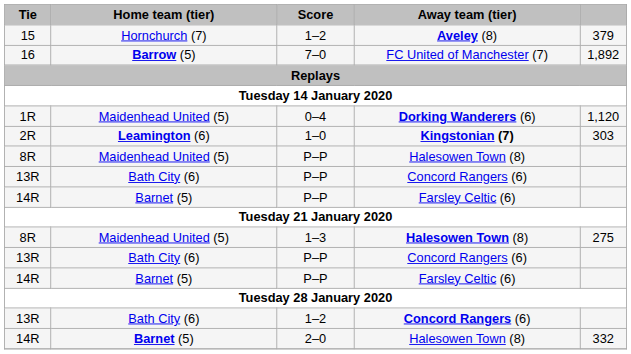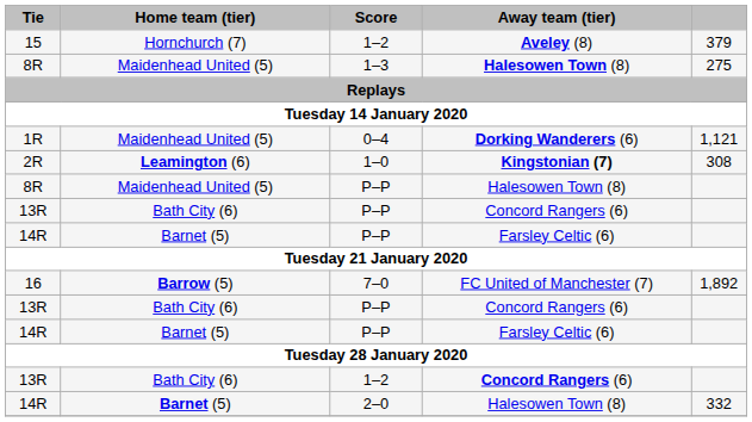 <table class="wikitable" style="width: 700px; background:WhiteSmoke; text-align:center; font-size:90%">
 <tr>
 <td scope="col" style="width:  7.50%; background:silver;"><strong>Tie</strong></td>
 <td scope="col" style="width: 36.25%; background:silver;"><strong>Home team (tier)</strong></td>
 <td scope="col" style="width: 12.50%; background:silver;"><strong>Score</strong></td>
 <td scope="col" style="width: 36.25%; background:silver;"><strong>Away team (tier)</strong></td>
 <td scope="col" style="width:  7.50%; background:silver;"><strong></strong></td>
 </tr>
 <tr>
 <td>15</td>
 <td><a href='#'>Hornchurch</a> (7)</td>
 <td>1–2</td>
 <td><strong><a href='#'>Aveley</a></strong> (8)</td>
 <td>379</td>
 </tr>
 <tr>
-<td>16</td>
-<td><strong><a href='#'>Barrow</a></strong> (5)</td>
-<td>7–0</td>
-<td><a href='#'>FC United of Manchester</a> (7)</td>
-<td>1,892</td>
+<td>8R</td>
+<td><a href='#'>Maidenhead United</a> (5)</td>
+<td>1–3</td>
+<td><strong><a href='#'>Halesowen Town</a></strong> (8)</td>
+<td>275</td>
 </tr>
 <tr>
 <td colspan="5" style= background:Silver><strong>Replays</strong></td>
 </tr>
 <tr>
 <td colspan="5" style= background:White><strong>Tuesday 14 January 2020</strong></td>
 </tr>
 <tr>
 <td>1R</td>
 <td><a href='#'>Maidenhead United</a> (5)</td>
 <td>0–4</td>
 <td><strong><a href='#'>Dorking Wanderers</a></strong> (6)</td>
-<td>1,120</td>
+<td>1,121</td>
 </tr>
 <tr>
 <td>2R</td>
 <td><strong><a href='#'>Leamington</a></strong> (6)</td>
 <td>1–0</td>
 <td><strong><a href='#'>Kingstonian</a> (7)</strong></td>
-<td>303</td>
+<td>308</td>
 </tr>
 <tr>
 <td>8R</td>
 <td><a href='#'>Maidenhead United</a> (5)</td>
 <td>P–P</td>
 <td><a href='#'>Halesowen Town</a> (8)</td>
 <td></td>
 </tr>
 <tr>
 <td>13R</td>
 <td><a href='#'>Bath City</a> (6)</td>
 <td>P–P</td>
 <td><a href='#'>Concord Rangers</a> (6)</td>
 <td></td>
 </tr>
 <tr>
 <td>14R</td>
 <td><a href='#'>Barnet</a> (5)</td>
 <td>P–P</td>
 <td><a href='#'>Farsley Celtic</a> (6)</td>
 <td></td>
 </tr>
 <tr>
 <td colspan="5" style= background:White><strong>Tuesday 21 January 2020</strong></td>
 </tr>
 <tr>
-<td>8R</td>
-<td><a href='#'>Maidenhead United</a> (5)</td>
-<td>1–3</td>
-<td><strong><a href='#'>Halesowen Town</a></strong> (8)</td>
-<td>275</td>
+<td>16</td>
+<td><strong><a href='#'>Barrow</a></strong> (5)</td>
+<td>7–0</td>
+<td><a href='#'>FC United of Manchester</a> (7)</td>
+<td>1,892</td>
 </tr>
 <tr>
 <td>13R</td>
 <td><a href='#'>Bath City</a> (6)</td>
 <td>P–P</td>
 <td><a href='#'>Concord Rangers</a> (6)</td>
 <td></td>
 </tr>
 <tr>
 <td>14R</td>
 <td><a href='#'>Barnet</a> (5)</td>
 <td>P–P</td>
 <td><a href='#'>Farsley Celtic</a> (6)</td>
 <td></td>
 </tr>
 <tr>
 <td colspan="5" style= background:White><strong>Tuesday 28 January 2020</strong></td>
 </tr>
 <tr>
 <td>13R</td>
 <td><a href='#'>Bath City</a> (6)</td>
 <td>1–2</td>
 <td><strong><a href='#'>Concord Rangers</a></strong> (6)</td>
 <td></td>
 </tr>
 <tr>
 <td>14R</td>
 <td><strong><a href='#'>Barnet</a></strong> (5)</td>
 <td>2–0</td>
 <td><a href='#'>Halesowen Town</a> (8)</td>
 <td>332</td>
 </tr>
 <tr>
 </tr>
 </table>
